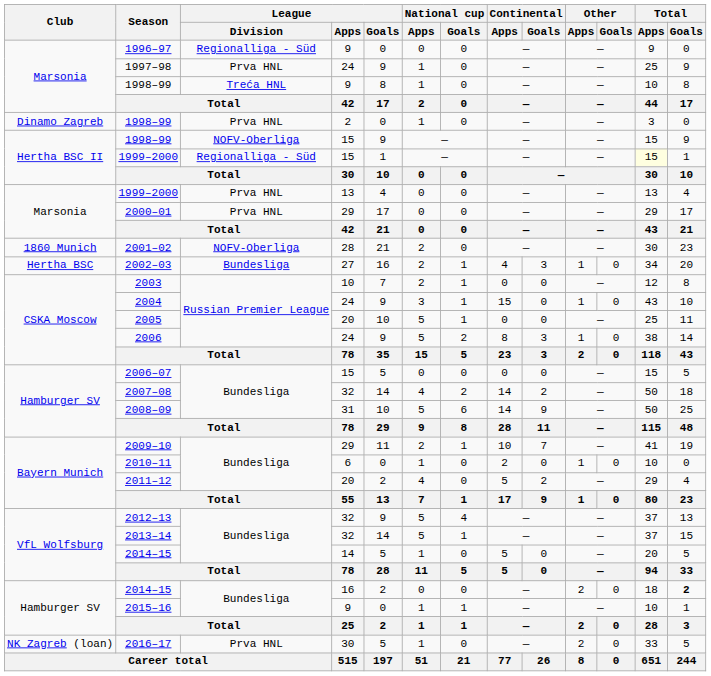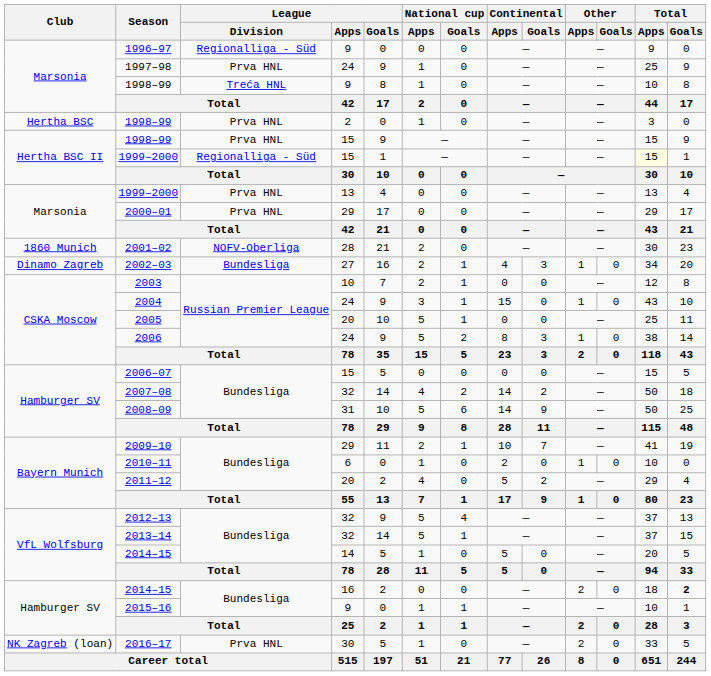 <table class="wikitable" style="text-align: center">
 <tr>
 <th rowspan="2">Club</th>
 <th rowspan="2">Season</th>
 <th colspan="3">League</th>
 <th colspan="2">National cup</th>
 <th colspan="2">Continental</th>
 <th colspan="2">Other</th>
 <th colspan="2">Total</th>
 </tr>
 <tr>
 <th>Division</th>
 <th>Apps</th>
 <th>Goals</th>
 <th>Apps</th>
 <th>Goals</th>
 <th>Apps</th>
 <th>Goals</th>
 <th>Apps</th>
 <th>Goals</th>
 <th>Apps</th>
 <th>Goals</th>
 </tr>
 <tr>
 <td rowspan="4"><a href='#'>Marsonia</a></td>
 <td><a href='#'>1996–97</a></td>
 <td><a href='#'>Regionalliga - Süd</a></td>
 <td>9</td>
 <td>0</td>
 <td>0</td>
 <td>0</td>
 <td colspan="2">—</td>
 <td colspan="2">—</td>
 <td>9</td>
 <td>0</td>
 </tr>
 <tr>
 <td>1997–98</td>
 <td>Prva HNL</td>
 <td>24</td>
 <td>9</td>
 <td>1</td>
 <td>0</td>
 <td colspan="2">—</td>
 <td colspan="2">—</td>
 <td>25</td>
 <td>9</td>
 </tr>
 <tr>
 <td>1998–99</td>
 <td><a href='#'>Treća HNL</a></td>
 <td>9</td>
 <td>8</td>
 <td>1</td>
 <td>0</td>
 <td colspan="2">—</td>
 <td colspan="2">—</td>
 <td>10</td>
 <td>8</td>
 </tr>
 <tr>
 <th colspan="2">Total</th>
 <th>42</th>
 <th>17</th>
 <th>2</th>
 <th>0</th>
 <th colspan="2">—</th>
 <th colspan="2">—</th>
 <th>44</th>
 <th>17</th>
 </tr>
 <tr>
-<td><a href='#'>Dinamo Zagreb</a></td>
+<td><a href='#'>Hertha BSC</a></td>
 <td><a href='#'>1998–99</a></td>
 <td>Prva HNL</td>
 <td>2</td>
 <td>0</td>
 <td>1</td>
 <td>0</td>
 <td colspan="2">—</td>
 <td colspan="2">—</td>
 <td>3</td>
 <td>0</td>
 </tr>
 <tr>
 <td rowspan="3"><a href='#'>Hertha BSC II</a></td>
 <td><a href='#'>1998–99</a></td>
-<td><a href='#'>NOFV-Oberliga</a></td>
+<td>Prva HNL</td>
 <td>15</td>
 <td>9</td>
 <td colspan="2">—</td>
 <td colspan="2">—</td>
 <td colspan="2">—</td>
 <td>15</td>
 <td>9</td>
 </tr>
 <tr>
 <td><a href='#'>1999–2000</a></td>
 <td><a href='#'>Regionalliga - Süd</a></td>
 <td>15</td>
 <td>1</td>
 <td colspan="2">—</td>
 <td colspan="2">—</td>
 <td colspan="2">—</td>
 <td style="background: lightyellow;">15</td>
 <td>1</td>
 </tr>
 <tr>
 <th colspan="2">Total</th>
 <th>30</th>
 <th>10</th>
 <th>0</th>
 <th>0</th>
 <th colspan="4">—</th>
 <th>30</th>
 <th>10</th>
 </tr>
 <tr>
 <td rowspan="3">Marsonia</td>
 <td><a href='#'>1999–2000</a></td>
 <td>Prva HNL</td>
 <td>13</td>
 <td>4</td>
 <td>0</td>
 <td>0</td>
 <td colspan="2">—</td>
 <td colspan="2">—</td>
 <td>13</td>
 <td>4</td>
 </tr>
 <tr>
 <td><a href='#'>2000–01</a></td>
 <td>Prva HNL</td>
 <td>29</td>
 <td>17</td>
 <td>0</td>
 <td>0</td>
 <td colspan="2">—</td>
 <td colspan="2">—</td>
 <td>29</td>
 <td>17</td>
 </tr>
 <tr>
 <th colspan="2">Total</th>
 <th>42</th>
 <th>21</th>
 <th>0</th>
 <th>0</th>
 <th colspan="2">—</th>
 <th colspan="2">—</th>
 <th>43</th>
 <th>21</th>
 </tr>
 <tr>
 <td><a href='#'>1860 Munich</a></td>
 <td><a href='#'>2001–02</a></td>
 <td><a href='#'>NOFV-Oberliga</a></td>
 <td>28</td>
 <td>21</td>
 <td>2</td>
 <td>0</td>
 <td colspan="2">—</td>
 <td colspan="2">—</td>
 <td>30</td>
 <td>23</td>
 </tr>
 <tr>
-<td><a href='#'>Hertha BSC</a></td>
+<td><a href='#'>Dinamo Zagreb</a></td>
 <td><a href='#'>2002–03</a></td>
 <td><a href='#'>Bundesliga</a></td>
 <td>27</td>
 <td>16</td>
 <td>2</td>
 <td>1</td>
 <td>4</td>
 <td>3</td>
 <td>1</td>
 <td>0</td>
 <td>34</td>
 <td>20</td>
 </tr>
 <tr>
 <td rowspan="5"><a href='#'>CSKA Moscow</a></td>
 <td><a href='#'>2003</a></td>
 <td rowspan="4"><a href='#'>Russian Premier League</a></td>
 <td>10</td>
 <td>7</td>
 <td>2</td>
 <td>1</td>
 <td>0</td>
 <td>0</td>
 <td colspan="2">—</td>
 <td>12</td>
 <td>8</td>
 </tr>
 <tr>
 <td><a href='#'>2004</a></td>
 <td>24</td>
 <td>9</td>
 <td>3</td>
 <td>1</td>
 <td>15</td>
 <td>0</td>
 <td>1</td>
 <td>0</td>
 <td>43</td>
 <td>10</td>
 </tr>
 <tr>
 <td><a href='#'>2005</a></td>
 <td>20</td>
 <td>10</td>
 <td>5</td>
 <td>1</td>
 <td>0</td>
 <td>0</td>
 <td colspan="2">—</td>
 <td>25</td>
 <td>11</td>
 </tr>
 <tr>
 <td><a href='#'>2006</a></td>
 <td>24</td>
 <td>9</td>
 <td>5</td>
 <td>2</td>
 <td>8</td>
 <td>3</td>
 <td>1</td>
 <td>0</td>
 <td>38</td>
 <td>14</td>
 </tr>
 <tr>
 <th colspan="2">Total</th>
 <th>78</th>
 <th>35</th>
 <th>15</th>
 <th>5</th>
 <th>23</th>
 <th>3</th>
 <th>2</th>
 <th>0</th>
 <th>118</th>
 <th>43</th>
 </tr>
 <tr>
 <td rowspan="4"><a href='#'>Hamburger SV</a></td>
 <td><a href='#'>2006–07</a></td>
 <td rowspan="3">Bundesliga</td>
 <td>15</td>
 <td>5</td>
 <td>0</td>
 <td>0</td>
 <td>0</td>
 <td>0</td>
 <td colspan="2">—</td>
 <td>15</td>
 <td>5</td>
 </tr>
 <tr>
 <td><a href='#'>2007–08</a></td>
 <td>32</td>
 <td>14</td>
 <td>4</td>
 <td>2</td>
 <td>14</td>
 <td>2</td>
 <td colspan="2">—</td>
 <td>50</td>
 <td>18</td>
 </tr>
 <tr>
 <td><a href='#'>2008–09</a></td>
 <td>31</td>
 <td>10</td>
 <td>5</td>
 <td>6</td>
 <td>14</td>
 <td>9</td>
 <td colspan="2">—</td>
 <td>50</td>
 <td>25</td>
 </tr>
 <tr>
 <th colspan="2">Total</th>
 <th>78</th>
 <th>29</th>
 <th>9</th>
 <th>8</th>
 <th>28</th>
 <th>11</th>
 <th colspan="2">—</th>
 <th>115</th>
 <th>48</th>
 </tr>
 <tr>
 <td rowspan="4"><a href='#'>Bayern Munich</a></td>
 <td><a href='#'>2009–10</a></td>
 <td rowspan="3">Bundesliga</td>
 <td>29</td>
 <td>11</td>
 <td>2</td>
 <td>1</td>
 <td>10</td>
 <td>7</td>
 <td colspan="2">—</td>
 <td>41</td>
 <td>19</td>
 </tr>
 <tr>
 <td><a href='#'>2010–11</a></td>
 <td>6</td>
 <td>0</td>
 <td>1</td>
 <td>0</td>
 <td>2</td>
 <td>0</td>
 <td>1</td>
 <td>0</td>
 <td>10</td>
 <td>0</td>
 </tr>
 <tr>
 <td><a href='#'>2011–12</a></td>
 <td>20</td>
 <td>2</td>
 <td>4</td>
 <td>0</td>
 <td>5</td>
 <td>2</td>
 <td colspan="2">—</td>
 <td>29</td>
 <td>4</td>
 </tr>
 <tr>
 <th colspan="2">Total</th>
 <th>55</th>
 <th>13</th>
 <th>7</th>
 <th>1</th>
 <th>17</th>
 <th>9</th>
 <th>1</th>
 <th>0</th>
 <th>80</th>
 <th>23</th>
 </tr>
 <tr>
 <td rowspan="4"><a href='#'>VfL Wolfsburg</a></td>
 <td><a href='#'>2012–13</a></td>
 <td rowspan="3">Bundesliga</td>
 <td>32</td>
 <td>9</td>
 <td>5</td>
 <td>4</td>
 <td colspan="2">—</td>
 <td colspan="2">—</td>
 <td>37</td>
 <td>13</td>
 </tr>
 <tr>
 <td><a href='#'>2013–14</a></td>
 <td>32</td>
 <td>14</td>
 <td>5</td>
 <td>1</td>
 <td colspan="2">—</td>
 <td colspan="2">—</td>
 <td>37</td>
 <td>15</td>
 </tr>
 <tr>
 <td><a href='#'>2014–15</a></td>
 <td>14</td>
 <td>5</td>
 <td>1</td>
 <td>0</td>
 <td>5</td>
 <td>0</td>
 <td colspan="2">—</td>
 <td>20</td>
 <td>5</td>
 </tr>
 <tr>
 <th colspan="2">Total</th>
 <th>78</th>
 <th>28</th>
 <th>11</th>
 <th>5</th>
 <th>5</th>
 <th>0</th>
 <th colspan="2">—</th>
 <th>94</th>
 <th>33</th>
 </tr>
 <tr>
 <td rowspan="3">Hamburger SV</td>
 <td><a href='#'>2014–15</a></td>
 <td rowspan="2">Bundesliga</td>
 <td>16</td>
 <td>2</td>
 <td>0</td>
 <td>0</td>
 <td colspan="2">—</td>
 <td>2</td>
 <td>0</td>
 <td>18</td>
 <td><strong>2</strong></td>
 </tr>
 <tr>
 <td><a href='#'>2015–16</a></td>
 <td>9</td>
 <td>0</td>
 <td>1</td>
 <td>1</td>
 <td colspan="2">—</td>
 <td colspan="2">—</td>
 <td>10</td>
 <td>1</td>
 </tr>
 <tr>
 <th colspan="2">Total</th>
 <th>25</th>
 <th>2</th>
 <th>1</th>
 <th>1</th>
 <th colspan="2">—</th>
 <th>2</th>
 <th>0</th>
 <th>28</th>
 <th>3</th>
 </tr>
 <tr>
 <td><a href='#'>NK Zagreb</a> (loan)</td>
 <td><a href='#'>2016–17</a></td>
 <td>Prva HNL</td>
 <td>30</td>
 <td>5</td>
 <td>1</td>
 <td>0</td>
 <td colspan="2">—</td>
 <td>2</td>
 <td>0</td>
 <td>33</td>
 <td>5</td>
 </tr>
 <tr>
 <th colspan="3">Career total</th>
 <th>515</th>
 <th>197</th>
 <th>51</th>
 <th>21</th>
 <th>77</th>
 <th>26</th>
 <th>8</th>
 <th>0</th>
 <th>651</th>
 <th>244</th>
 </tr>
 </table>
